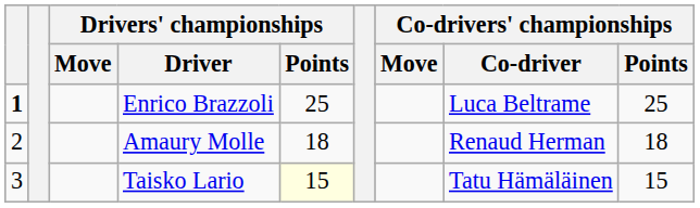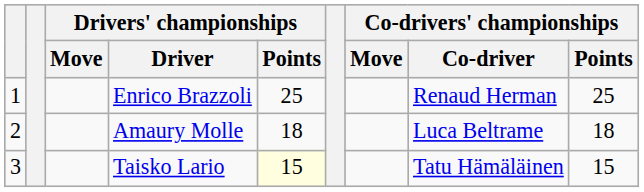 <table class="wikitable" style="font-size: 85%;">
 <tr>
 <th rowspan="2"></th>
 <th rowspan="5" style="width:5px;"></th>
 <th colspan="3">Drivers' championships</th>
 <th rowspan="5" style="width:5px;"></th>
 <th colspan="3">Co-drivers' championships</th>
 </tr>
 <tr>
 <th>Move</th>
 <th>Driver</th>
 <th>Points</th>
 <th>Move</th>
 <th>Co-driver</th>
 <th>Points</th>
 </tr>
 <tr>
-<td align="center"><strong>1</strong></td>
+<td align="center">1</td>
 <td></td>
 <td nowrap><a href='#'>Enrico Brazzoli</a></td>
 <td align="center">25</td>
 <td></td>
-<td><a href='#'>Luca Beltrame</a></td>
+<td><a href='#'>Renaud Herman</a></td>
 <td align="center">25</td>
 </tr>
 <tr>
 <td align="center">2</td>
 <td></td>
 <td><a href='#'>Amaury Molle</a></td>
 <td align="center">18</td>
 <td></td>
-<td><a href='#'>Renaud Herman</a></td>
+<td><a href='#'>Luca Beltrame</a></td>
 <td align="center">18</td>
 </tr>
 <tr>
 <td align="center">3</td>
 <td></td>
 <td><a href='#'>Taisko Lario</a></td>
 <td align="center" style="background: lightyellow;">15</td>
 <td></td>
 <td nowrap><a href='#'>Tatu Hämäläinen</a></td>
 <td align="center">15</td>
 </tr>
 </table>
